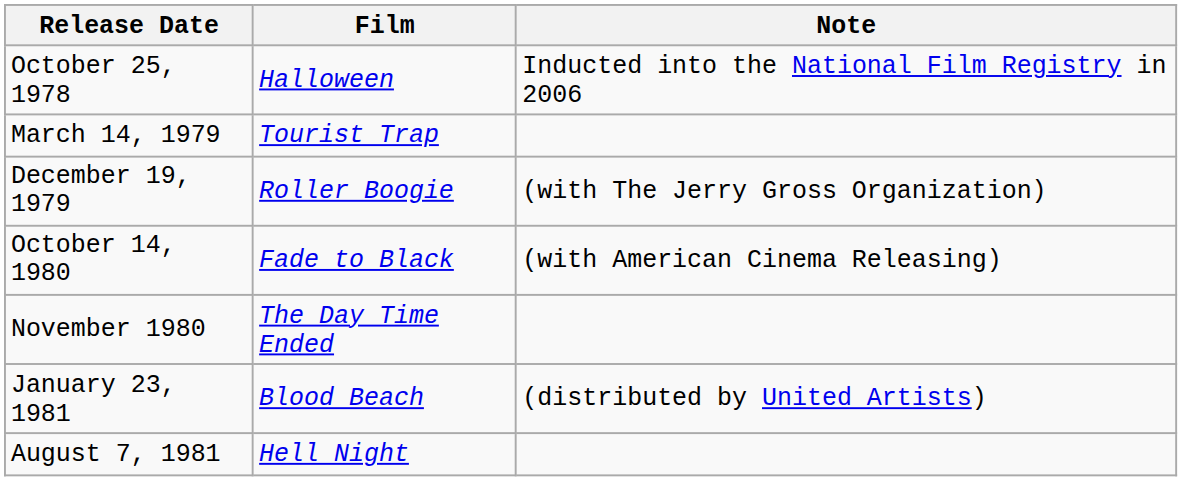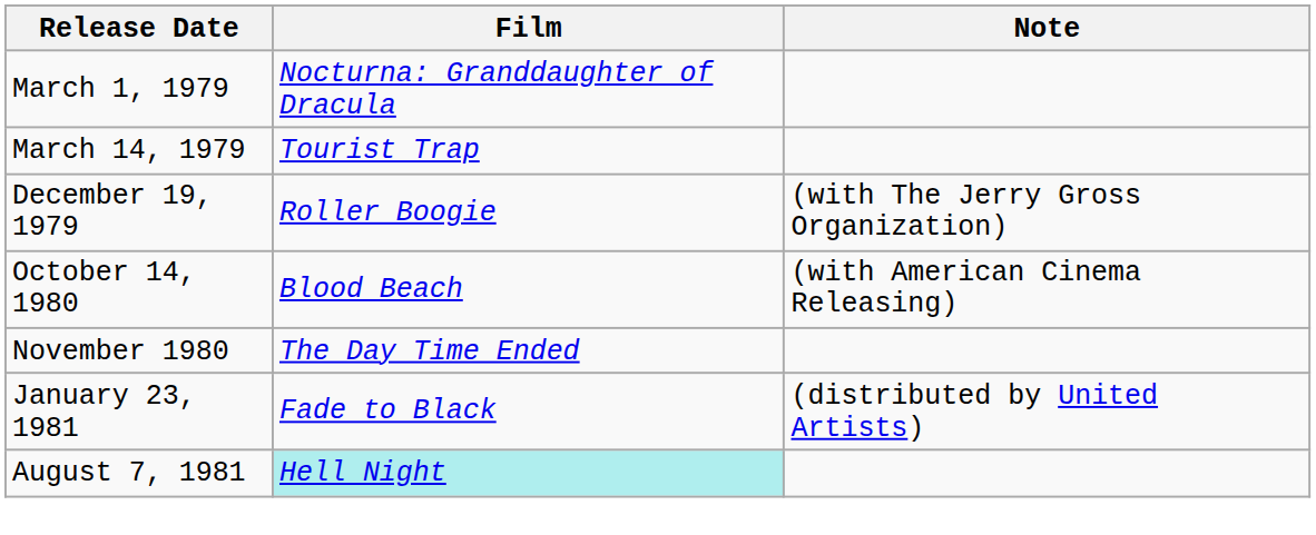 <table class="wikitable">
 <tr>
 <th>Release Date</th>
 <th>Film</th>
 <th>Note</th>
 </tr>
 <tr>
-<td>October 25, 1978</td>
-<td><em><a href='#'>Halloween</a></em></td>
-<td>Inducted into the <a href='#'>National Film Registry</a> in 2006</td>
+<td>March 1, 1979</td>
+<td><em><a href='#'>Nocturna: Granddaughter of Dracula</a></em></td>
+<td></td>
 </tr>
 <tr>
 <td>March 14, 1979</td>
 <td><em><a href='#'>Tourist Trap</a></em></td>
 <td></td>
 </tr>
 <tr>
 <td>December 19, 1979</td>
 <td><em><a href='#'>Roller Boogie</a></em></td>
 <td>(with The Jerry Gross Organization)</td>
 </tr>
 <tr>
 <td>October 14, 1980</td>
-<td><a href='#'><em>Fade to Black</em></a></td>
+<td><em><a href='#'>Blood Beach</a></em></td>
 <td>(with American Cinema Releasing)</td>
 </tr>
 <tr>
 <td>November 1980</td>
 <td><em><a href='#'>The Day Time Ended</a></em></td>
 <td></td>
 </tr>
 <tr>
 <td>January 23, 1981</td>
-<td><em><a href='#'>Blood Beach</a></em></td>
+<td><a href='#'><em>Fade to Black</em></a></td>
 <td>(distributed by <a href='#'>United Artists</a>)</td>
 </tr>
 <tr>
 <td>August 7, 1981</td>
-<td><em><a href='#'>Hell Night</a></em></td>
+<td style="background: paleturquoise;"><em><a href='#'>Hell Night</a></em></td>
 <td></td>
 </tr>
 </table>
